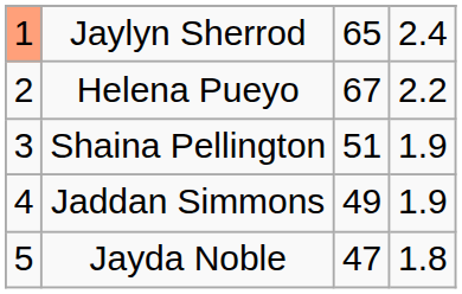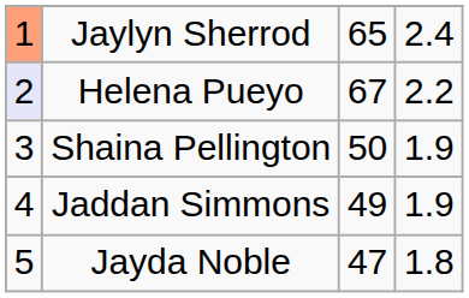 <table class="wikitable sortable" style="text-align:center">
 <tr>
 </tr>
 <tr>
 <td style="background: lightsalmon;">1</td>
 <td>Jaylyn Sherrod</td>
 <td>65</td>
 <td>2.4</td>
 </tr>
 <tr>
-<td>2</td>
+<td style="background: lavender;">2</td>
 <td>Helena Pueyo</td>
 <td>67</td>
 <td>2.2</td>
 </tr>
 <tr>
 <td>3</td>
 <td>Shaina Pellington</td>
-<td>51</td>
+<td>50</td>
 <td>1.9</td>
 </tr>
 <tr>
 <td>4</td>
 <td>Jaddan Simmons</td>
 <td>49</td>
 <td>1.9</td>
 </tr>
 <tr>
 <td>5</td>
 <td>Jayda Noble</td>
 <td>47</td>
 <td>1.8</td>
 </tr>
 </table>
